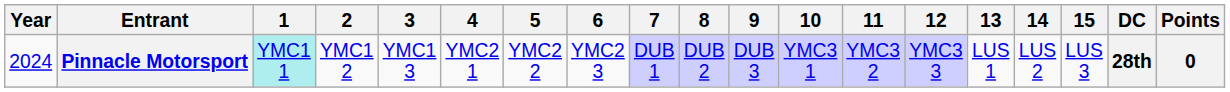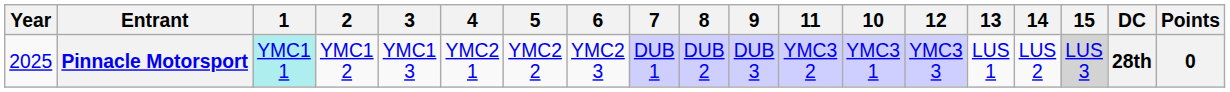 <table class="wikitable" style="text-align:center; font-size:85%">
 <tr>
 <th>Year</th>
 <th>Entrant</th>
 <th>1</th>
 <th>2</th>
 <th>3</th>
 <th>4</th>
 <th>5</th>
 <th>6</th>
 <th>7</th>
 <th>8</th>
 <th>9</th>
+<th>11</th>
 <th>10</th>
-<th>11</th>
 <th>12</th>
 <th>13</th>
 <th>14</th>
 <th>15</th>
 <th>DC</th>
 <th>Points</th>
 </tr>
 <tr>
-<td><a href='#'>2024</a></td>
+<td><a href='#'>2025</a></td>
 <th nowrap><a href='#'>Pinnacle Motorsport</a></th>
 <td style="background: paleturquoise;"><a href='#'>YMC1<br>1</a></td>
 <td><a href='#'>YMC1<br>2</a></td>
 <td><a href='#'>YMC1<br>3</a></td>
 <td><a href='#'>YMC2<br>1</a></td>
 <td><a href='#'>YMC2<br>2</a></td>
 <td><a href='#'>YMC2<br>3</a></td>
 <td style="background:#CFCFFF;"><a href='#'>DUB<br>1</a><br></td>
 <td style="background:#CFCFFF;"><a href='#'>DUB<br>2</a><br></td>
 <td style="background:#CFCFFF;"><a href='#'>DUB<br>3</a><br></td>
+<td style="background:#CFCFFF;"><a href='#'>YMC3<br>2</a><br></td>
 <td style="background:#CFCFFF;"><a href='#'>YMC3<br>1</a><br></td>
-<td style="background:#CFCFFF;"><a href='#'>YMC3<br>2</a><br></td>
 <td style="background:#CFCFFF;"><a href='#'>YMC3<br>3</a><br></td>
 <td><a href='#'>LUS<br>1</a></td>
 <td><a href='#'>LUS<br>2</a></td>
-<td><a href='#'>LUS<br>3</a></td>
+<td style="background: lightgrey;"><a href='#'>LUS<br>3</a></td>
 <th>28th</th>
 <th>0</th>
 </tr>
 </table>
